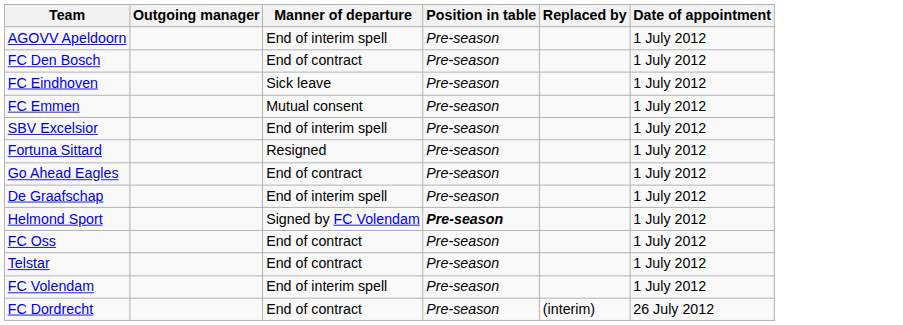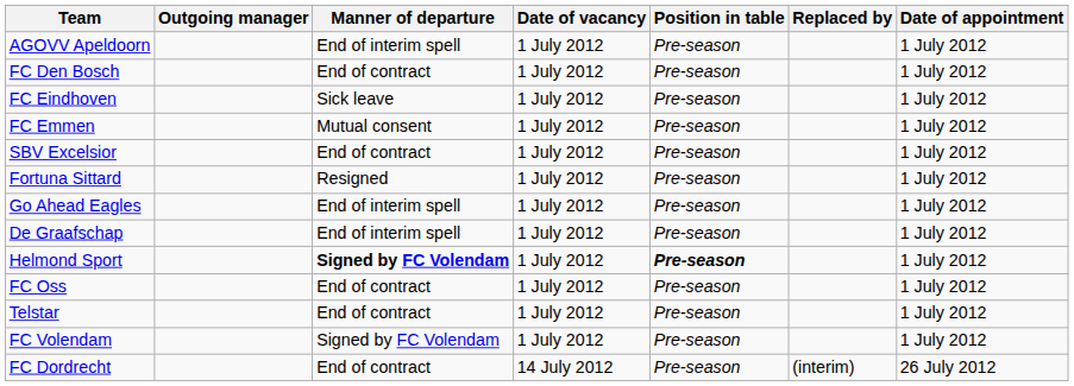 <table class="wikitable sortable">
 <tr>
 <th>Team</th>
 <th>Outgoing manager</th>
 <th>Manner of departure</th>
+<th>Date of vacancy</th>
 <th>Position in table</th>
 <th>Replaced by</th>
 <th>Date of appointment</th>
 </tr>
 <tr>
 <td><a href='#'>AGOVV Apeldoorn</a></td>
 <td> </td>
 <td>End of interim spell</td>
+<td>1 July 2012</td>
 <td><em>Pre-season</em></td>
 <td> </td>
 <td>1 July 2012</td>
 </tr>
 <tr>
 <td><a href='#'>FC Den Bosch</a></td>
 <td> </td>
 <td>End of contract</td>
+<td>1 July 2012</td>
 <td><em>Pre-season</em></td>
 <td> </td>
 <td>1 July 2012</td>
 </tr>
 <tr>
 <td><a href='#'>FC Eindhoven</a></td>
 <td> </td>
 <td>Sick leave</td>
+<td>1 July 2012</td>
 <td><em>Pre-season</em></td>
 <td> </td>
 <td>1 July 2012</td>
 </tr>
 <tr>
 <td><a href='#'>FC Emmen</a></td>
 <td> </td>
 <td>Mutual consent</td>
+<td>1 July 2012</td>
 <td><em>Pre-season</em></td>
 <td> </td>
 <td>1 July 2012</td>
 </tr>
 <tr>
 <td><a href='#'>SBV Excelsior</a></td>
 <td> </td>
-<td>End of interim spell</td>
+<td>End of contract</td>
+<td>1 July 2012</td>
 <td><em>Pre-season</em></td>
 <td> </td>
 <td>1 July 2012</td>
 </tr>
 <tr>
 <td><a href='#'>Fortuna Sittard</a></td>
 <td> </td>
 <td>Resigned</td>
+<td>1 July 2012</td>
 <td><em>Pre-season</em></td>
 <td> </td>
 <td>1 July 2012</td>
 </tr>
 <tr>
 <td><a href='#'>Go Ahead Eagles</a></td>
 <td> </td>
-<td>End of contract</td>
+<td>End of interim spell</td>
+<td>1 July 2012</td>
 <td><em>Pre-season</em></td>
 <td> </td>
 <td>1 July 2012</td>
 </tr>
 <tr>
 <td><a href='#'>De Graafschap</a></td>
 <td> </td>
 <td>End of interim spell</td>
+<td>1 July 2012</td>
 <td><em>Pre-season</em></td>
 <td> </td>
 <td>1 July 2012</td>
 </tr>
 <tr>
 <td><a href='#'>Helmond Sport</a></td>
 <td> </td>
-<td>Signed by <a href='#'>FC Volendam</a></td>
+<td><strong>Signed by <a href='#'>FC Volendam</a></strong></td>
+<td>1 July 2012</td>
 <td><strong><em>Pre-season</em></strong></td>
 <td> </td>
 <td>1 July 2012</td>
 </tr>
 <tr>
 <td><a href='#'>FC Oss</a></td>
 <td> </td>
 <td>End of contract</td>
+<td>1 July 2012</td>
 <td><em>Pre-season</em></td>
 <td> </td>
 <td>1 July 2012</td>
 </tr>
 <tr>
 <td><a href='#'>Telstar</a></td>
 <td> </td>
 <td>End of contract</td>
+<td>1 July 2012</td>
 <td><em>Pre-season</em></td>
 <td> </td>
 <td>1 July 2012</td>
 </tr>
 <tr>
 <td><a href='#'>FC Volendam</a></td>
 <td> </td>
-<td>End of interim spell</td>
+<td>Signed by <a href='#'>FC Volendam</a></td>
+<td>1 July 2012</td>
 <td><em>Pre-season</em></td>
 <td> </td>
 <td>1 July 2012</td>
 </tr>
 <tr>
 <td><a href='#'>FC Dordrecht</a></td>
 <td> </td>
 <td>End of contract</td>
+<td>14 July 2012</td>
 <td><em>Pre-season</em></td>
 <td>  (interim)</td>
 <td>26 July 2012</td>
 </tr>
 </table>
